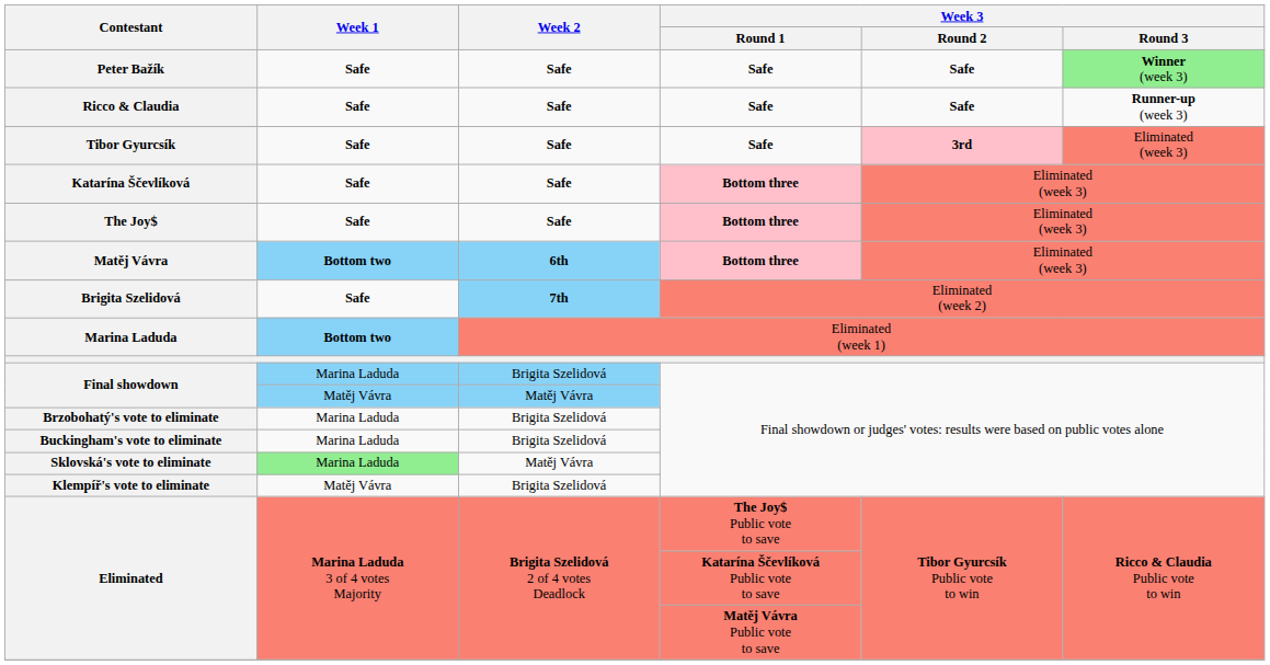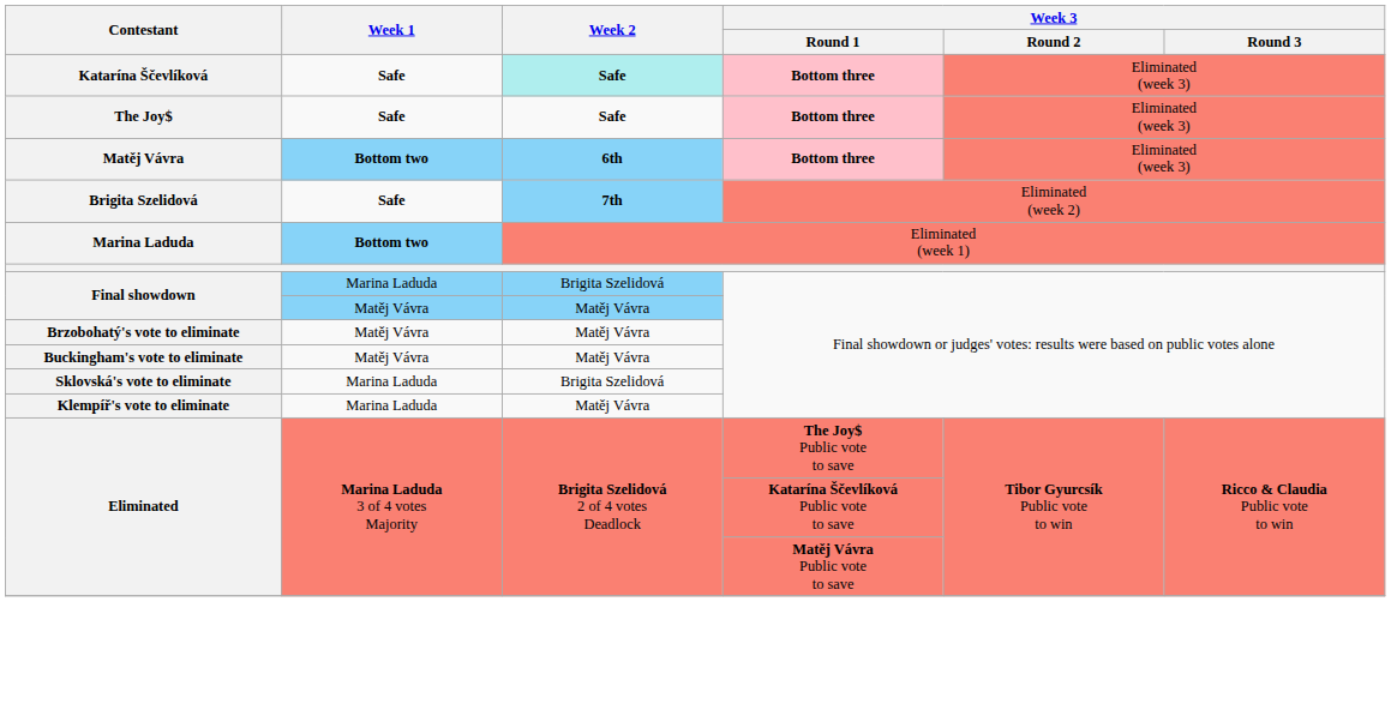 <table class="wikitable" style="text-align:center; font-size:85%; width:100%">
 <tr>
 <th style="width:20%" rowspan="2" colspan="1" scope="col">Contestant</th>
 <th style="width:16%" rowspan="2" colspan="1" scope="col"><a href='#'>Week 1</a></th>
 <th style="width:16%" rowspan="2" colspan="1" scope="col"><a href='#'>Week 2</a></th>
 <th style="width:48%" rowspan="1" colspan="3" scope="col"><a href='#'>Week 3</a></th>
 </tr>
 <tr>
 <th style="width:16%">Round 1</th>
 <th style="width:16%">Round 2</th>
 <th style="width:16%">Round 3</th>
 </tr>
 <tr>
-<th>Peter Bažík</th>
-<td><strong>Safe</strong></td>
-<td><strong>Safe</strong></td>
-<td><strong>Safe</strong></td>
-<td><strong>Safe</strong></td>
-<td bgcolor="90EE90"><strong>Winner</strong><br>(week 3)</td>
-</tr>
-<tr>
-<th>Ricco & Claudia</th>
-<td><strong>Safe</strong></td>
-<td><strong>Safe</strong></td>
-<td><strong>Safe</strong></td>
-<td><strong>Safe</strong></td>
-<td><strong>Runner-up</strong><br>(week 3)</td>
-</tr>
-<tr>
-<th>Tibor Gyurcsík</th>
-<td><strong>Safe</strong></td>
-<td><strong>Safe</strong></td>
-<td><strong>Safe</strong></td>
-<td bgcolor="FFC0CB"><strong>3rd</strong></td>
-<td bgcolor="FA8072">Eliminated<br>(week 3)</td>
-</tr>
-<tr>
 <th>Katarína Ščevlíková</th>
 <td><strong>Safe</strong></td>
-<td><strong>Safe</strong></td>
+<td style="background: paleturquoise;"><strong>Safe</strong></td>
 <td bgcolor="FFC0CB"><strong>Bottom three</strong></td>
 <td bgcolor="FA8072" colspan=2>Eliminated<br>(week 3)</td>
 </tr>
 <tr>
 <th>The Joy$</th>
 <td><strong>Safe</strong></td>
 <td><strong>Safe</strong></td>
 <td bgcolor="FFC0CB"><strong>Bottom three</strong></td>
 <td bgcolor="FA8072" colspan=2>Eliminated<br>(week 3)</td>
 </tr>
 <tr>
 <th>Matěj Vávra</th>
 <td bgcolor="87D3F8"><strong>Bottom two</strong></td>
 <td bgcolor="87D3F8"><strong>6th</strong></td>
 <td bgcolor="FFC0CB"><strong>Bottom three</strong></td>
 <td bgcolor="FA8072" colspan=2>Eliminated<br>(week 3)</td>
 </tr>
 <tr>
 <th>Brigita Szelidová</th>
 <td><strong>Safe</strong></td>
 <td bgcolor="87D3F8"><strong>7th</strong></td>
 <td bgcolor="FA8072" colspan=3>Eliminated<br>(week 2)</td>
 </tr>
 <tr>
 <th>Marina Laduda</th>
 <td bgcolor="87D3F8"><strong>Bottom two</strong></td>
 <td bgcolor="FA8072" colspan=4>Eliminated<br>(week 1)</td>
 </tr>
 <tr>
 <th colspan=6></th>
 </tr>
 <tr>
 <th rowspan=2 scope="row">Final showdown</th>
 <td rowspan=1 bgcolor="87D3F8">Marina Laduda</td>
 <td rowspan=1 bgcolor="87D3F8">Brigita Szelidová</td>
 <td rowspan=6 colspan=3>Final showdown or judges' votes: results were based on public votes alone</td>
 </tr>
 <tr>
 <td rowspan=1 bgcolor="87D3F8">Matěj Vávra</td>
 <td rowspan=1 bgcolor="87D3F8">Matěj Vávra</td>
 </tr>
 <tr>
 <th scope="row">Brzobohatý's vote to eliminate</th>
+<td>Matěj Vávra</td>
+<td>Matěj Vávra</td>
+</tr>
+<tr>
+<th scope="row">Buckingham's vote to eliminate</th>
+<td>Matěj Vávra</td>
+<td>Matěj Vávra</td>
+</tr>
+<tr>
+<th scope="row">Sklovská's vote to eliminate</th>
 <td>Marina Laduda</td>
 <td>Brigita Szelidová</td>
 </tr>
 <tr>
-<th scope="row">Buckingham's vote to eliminate</th>
+<th scope="row">Klempíř's vote to eliminate</th>
 <td>Marina Laduda</td>
-<td>Brigita Szelidová</td>
-</tr>
-<tr>
-<th scope="row">Sklovská's vote to eliminate</th>
-<td style="background: lightgreen;">Marina Laduda</td>
 <td>Matěj Vávra</td>
-</tr>
-<tr>
-<th scope="row">Klempíř's vote to eliminate</th>
-<td>Matěj Vávra</td>
-<td>Brigita Szelidová</td>
 </tr>
 <tr>
 <th rowspan=3>Eliminated</th>
 <td rowspan=3 bgcolor="FA8072"><strong>Marina Laduda</strong><br>3 of 4 votes<br>Majority</td>
 <td rowspan=3 bgcolor="FA8072"><strong>Brigita Szelidová</strong><br>2 of 4 votes<br>Deadlock</td>
 <td rowspan=1 bgcolor="FA8072"><strong>The Joy$</strong><br>Public vote<br>to save</td>
 <td rowspan=3 bgcolor="FA8072"><strong>Tibor Gyurcsík</strong><br>Public vote<br>to win</td>
 <td rowspan=3 bgcolor="FA8072"><strong>Ricco & Claudia</strong><br>Public vote<br>to win</td>
 </tr>
 <tr>
 <td rowspan=1 bgcolor="FA8072"><strong>Katarína Ščevlíková</strong><br>Public vote<br>to save</td>
 </tr>
 <tr>
 <td rowspan=1 bgcolor="FA8072"><strong>Matěj Vávra</strong><br>Public vote<br>to save</td>
 </tr>
 <tr>
 </tr>
 </table>
